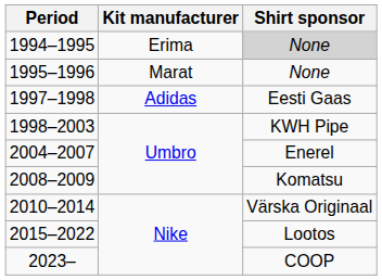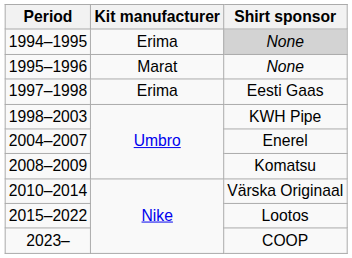 <table class="wikitable" style="text-align:center;margin-left:1em">
 <tr>
 <th>Period</th>
 <th>Kit manufacturer</th>
 <th>Shirt sponsor</th>
 </tr>
 <tr>
 <td>1994–1995</td>
 <td>Erima</td>
 <td style="background: lightgrey;"><em>None</em></td>
 </tr>
 <tr>
 <td>1995–1996</td>
 <td>Marat</td>
 <td><em>None</em></td>
 </tr>
 <tr>
 <td>1997–1998</td>
-<td><a href='#'>Adidas</a></td>
+<td>Erima</td>
 <td>Eesti Gaas</td>
 </tr>
 <tr>
 <td>1998–2003</td>
 <td rowspan=3><a href='#'>Umbro</a></td>
 <td>KWH Pipe</td>
 </tr>
 <tr>
 <td>2004–2007</td>
 <td>Enerel</td>
 </tr>
 <tr>
 <td>2008–2009</td>
 <td>Komatsu</td>
 </tr>
 <tr>
 <td>2010–2014</td>
 <td rowspan=3><a href='#'>Nike</a></td>
 <td>Värska Originaal</td>
 </tr>
 <tr>
 <td>2015–2022</td>
 <td>Lootos</td>
 </tr>
 <tr>
 <td>2023–</td>
 <td>COOP</td>
 </tr>
 </table>
